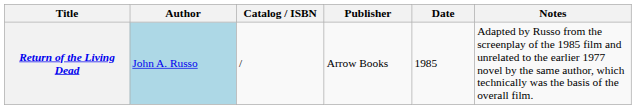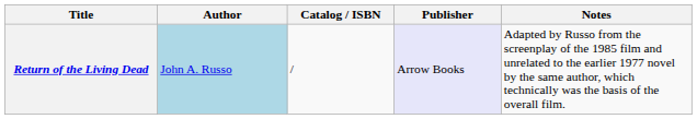 <table class="wikitable sortable" style="width:100%;">
 <tr>
 <th width=20%>Title</th>
 <th width=17%>Author</th>
 <th width=14%>Catalog / ISBN</th>
 <th width=14%>Publisher</th>
-<th width=10%>Date</th>
 <th width=25%>Notes</th>
 </tr>
 <tr>
 <th><em><a href='#'>Return of the Living Dead</a></em></th>
 <td style="background: lightblue;"><a href='#'>John A. Russo</a></td>
 <td> / </td>
-<td>Arrow Books</td>
-<td>1985</td>
+<td style="background: lavender;">Arrow Books</td>
 <td>Adapted by Russo from the screenplay of the 1985 film and unrelated to the earlier 1977 novel by the same author, which technically was the basis of the overall film.</td>
 </tr>
 </table>
